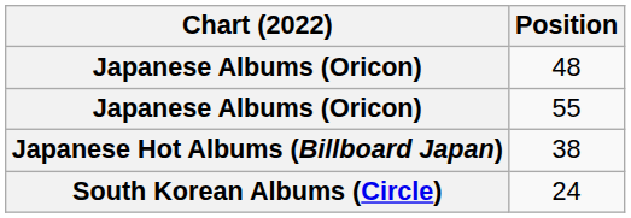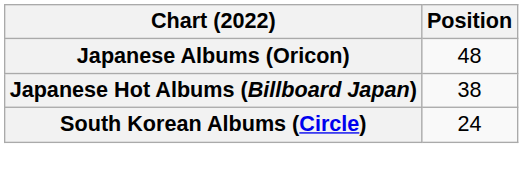 <table class="wikitable plainrowheaders" style="text-align:center">
 <tr>
 <th scope="col">Chart (2022)</th>
 <th scope="col">Position</th>
 </tr>
 <tr>
 <th scope="row">Japanese Albums (Oricon)</th>
 <td>48</td>
 </tr>
 <tr>
-<th scope="row">Japanese Albums (Oricon)<br></th>
-<td>55</td>
-</tr>
-<tr>
 <th scope="row">Japanese Hot Albums (<em>Billboard Japan</em>)</th>
 <td>38</td>
 </tr>
 <tr>
 <th scope="row">South Korean Albums (<a href='#'>Circle</a>)</th>
 <td>24</td>
 </tr>
 </table>
